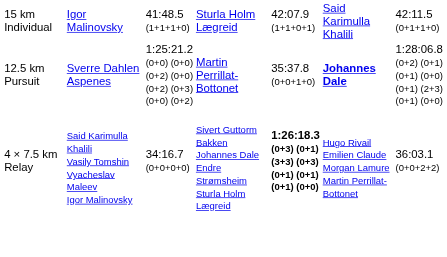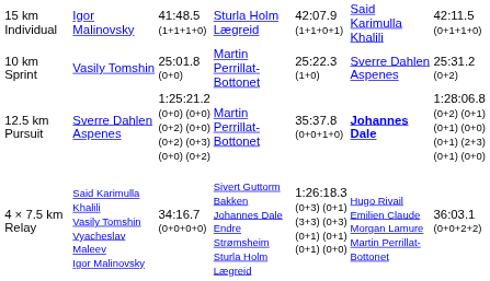 <table>
 <tr>
 <td>15 km Individual<br><em></em></td>
 <td><a href='#'>Igor Malinovsky</a><br><small></small></td>
 <td>41:48.5<br><small>(1+1+1+0)</small></td>
 <td><a href='#'>Sturla Holm Lægreid</a><br><small></small></td>
 <td>42:07.9<br><small>(1+1+0+1)</small></td>
 <td><a href='#'>Said Karimulla Khalili</a><br><small></small></td>
 <td>42:11.5<br><small>(0+1+1+0)</small></td>
+</tr>
+<tr>
+<td>10 km Sprint<br><em></em></td>
+<td><a href='#'>Vasily Tomshin</a><br><small></small></td>
+<td>25:01.8<br><small>(0+0)</small></td>
+<td><a href='#'>Martin Perrillat-Bottonet</a><br><small></small></td>
+<td>25:22.3<br><small>(1+0)</small></td>
+<td><a href='#'>Sverre Dahlen Aspenes</a><br><small></small></td>
+<td>25:31.2<br><small>(0+2)</small></td>
 </tr>
 <tr>
 <td>12.5 km Pursuit<br><em></em></td>
 <td><a href='#'>Sverre Dahlen Aspenes</a><br><small></small></td>
 <td>1:25:21.2<br><small>(0+0) (0+0)<br>(0+2) (0+0)<br>(0+2) (0+3)<br>(0+0) (0+2)</small></td>
 <td><a href='#'>Martin Perrillat-Bottonet</a><br><small></small></td>
 <td>35:37.8<br><small>(0+0+1+0)</small></td>
 <td><strong><a href='#'>Johannes Dale</a><br><small></small></strong></td>
 <td>1:28:06.8<br><small>(0+2) (0+1)<br>(0+1) (0+0)<br>(0+1) (2+3)<br>(0+1) (0+0)</small></td>
 </tr>
 <tr>
 <td>4 × 7.5 km Relay<br><em></em></td>
 <td><br><small><a href='#'>Said Karimulla Khalili</a><br><a href='#'>Vasily Tomshin</a><br><a href='#'>Vyacheslav Maleev</a><br><a href='#'>Igor Malinovsky</a></small></td>
 <td>34:16.7<br><small>(0+0+0+0)</small></td>
 <td><br><small><a href='#'>Sivert Guttorm Bakken</a><br><a href='#'>Johannes Dale</a><br><a href='#'>Endre Strømsheim</a><br><a href='#'>Sturla Holm Lægreid</a></small></td>
-<td><strong>1:26:18.3<br><small>(0+3) (0+1)<br>(3+3) (0+3)<br>(0+1) (0+1)<br>(0+1) (0+0)</small></strong></td>
+<td>1:26:18.3<br><small>(0+3) (0+1)<br>(3+3) (0+3)<br>(0+1) (0+1)<br>(0+1) (0+0)</small></td>
 <td><br><small><a href='#'>Hugo Rivail</a><br><a href='#'>Emilien Claude</a><br><a href='#'>Morgan Lamure</a><br><a href='#'>Martin Perrillat-Bottonet</a></small></td>
 <td>36:03.1<br><small>(0+0+2+2)</small></td>
 </tr>
 </table>
